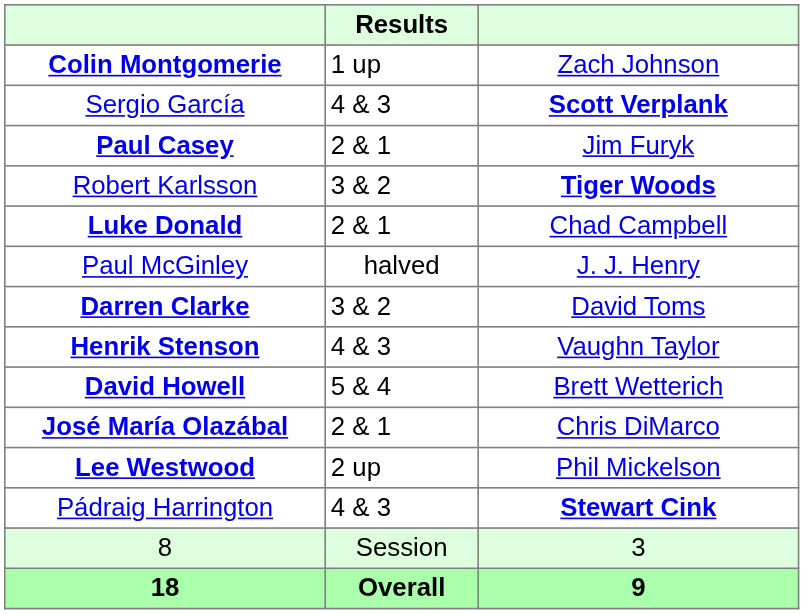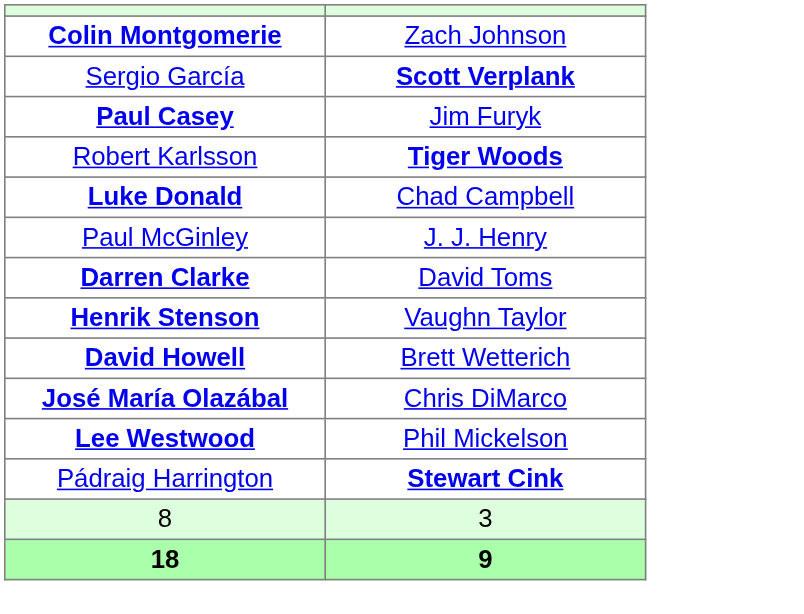 <table border="1" cellpadding="3" style="border-collapse: collapse; text-align:center;">
 <tr style="background:#dfd;">
 <th style="width:12em;"></th>
-<th style="width:5.5em;">Results</th>
 <th style="width:12em;"></th>
 </tr>
 <tr>
 <td><strong><a href='#'>Colin Montgomerie</a></strong></td>
-<td align=left> 1 up</td>
 <td><a href='#'>Zach Johnson</a></td>
 </tr>
 <tr>
 <td><a href='#'>Sergio García</a></td>
-<td align=left> 4 & 3</td>
 <td><strong><a href='#'>Scott Verplank</a></strong></td>
 </tr>
 <tr>
 <td><strong><a href='#'>Paul Casey</a></strong></td>
-<td align=left> 2 & 1</td>
 <td><a href='#'>Jim Furyk</a></td>
 </tr>
 <tr>
 <td><a href='#'>Robert Karlsson</a></td>
-<td align=left> 3 & 2</td>
 <td><strong><a href='#'>Tiger Woods</a></strong></td>
 </tr>
 <tr>
 <td><strong><a href='#'>Luke Donald</a></strong></td>
-<td align=left> 2 & 1</td>
 <td><a href='#'>Chad Campbell</a></td>
 </tr>
 <tr>
 <td><a href='#'>Paul McGinley</a></td>
-<td>halved</td>
 <td><a href='#'>J. J. Henry</a></td>
 </tr>
 <tr>
 <td><strong><a href='#'>Darren Clarke</a></strong></td>
-<td align=left> 3 & 2</td>
 <td><a href='#'>David Toms</a></td>
 </tr>
 <tr>
 <td><strong><a href='#'>Henrik Stenson</a></strong></td>
-<td align=left> 4 & 3</td>
 <td><a href='#'>Vaughn Taylor</a></td>
 </tr>
 <tr>
 <td><strong><a href='#'>David Howell</a></strong></td>
-<td align=left> 5 & 4</td>
 <td><a href='#'>Brett Wetterich</a></td>
 </tr>
 <tr>
 <td><strong><a href='#'>José María Olazábal</a></strong></td>
-<td align=left> 2 & 1</td>
 <td><a href='#'>Chris DiMarco</a></td>
 </tr>
 <tr>
 <td><strong><a href='#'>Lee Westwood</a></strong></td>
-<td align=left> 2 up</td>
 <td><a href='#'>Phil Mickelson</a></td>
 </tr>
 <tr>
 <td><a href='#'>Pádraig Harrington</a></td>
-<td align=left> 4 & 3</td>
 <td><strong><a href='#'>Stewart Cink</a></strong></td>
 </tr>
 <tr style="background:#dfd;">
 <td>8</td>
-<td>Session</td>
 <td>3</td>
 </tr>
 <tr style="background:#afa;">
 <th>18</th>
-<th>Overall</th>
 <th>9</th>
 </tr>
 </table>
